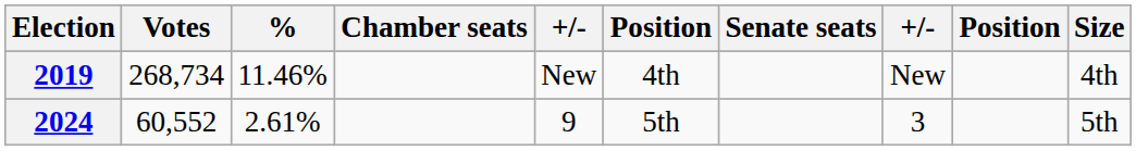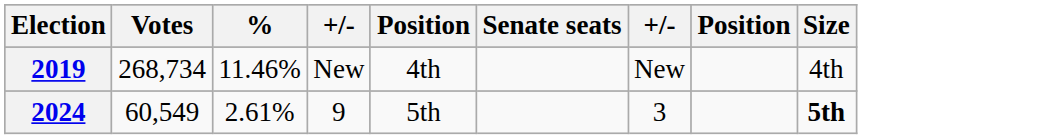 <table class="wikitable" style="text-align:center">
 <tr>
 <th>Election</th>
 <th>Votes</th>
 <th>%</th>
-<th>Chamber seats</th>
 <th>+/-</th>
 <th>Position</th>
 <th>Senate seats</th>
 <th>+/-</th>
 <th>Position</th>
 <th>Size</th>
 </tr>
 <tr>
 <th><a href='#'>2019</a></th>
 <td>268,734</td>
 <td>11.46%</td>
-<td></td>
 <td>New</td>
 <td>4th</td>
 <td></td>
 <td>New</td>
 <td> </td>
 <td>4th</td>
 </tr>
 <tr>
 <th><a href='#'>2024</a></th>
-<td>60,552</td>
+<td>60,549</td>
 <td>2.61%</td>
-<td></td>
 <td> 9</td>
 <td>5th</td>
 <td></td>
 <td> 3</td>
 <td></td>
-<td>5th</td>
+<td><strong>5th</strong></td>
 </tr>
 </table>
